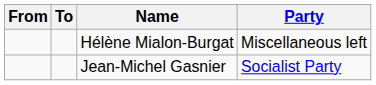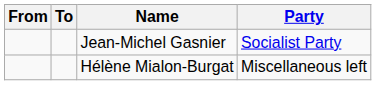 <table class="wikitable">
 <tr>
 <th>From</th>
 <th>To</th>
 <th>Name</th>
 <th><a href='#'>Party</a></th>
 </tr>
 <tr>
 <td></td>
 <td></td>
-<td align="left">Hélène Mialon-Burgat</td>
-<td align="left">Miscellaneous left</td>
+<td align="left">Jean-Michel Gasnier</td>
+<td align="left"><a href='#'>Socialist Party</a></td>
 </tr>
 <tr>
 <td></td>
 <td></td>
-<td align="left">Jean-Michel Gasnier</td>
-<td align="left"><a href='#'>Socialist Party</a></td>
+<td align="left">Hélène Mialon-Burgat</td>
+<td align="left">Miscellaneous left</td>
 </tr>
 </table>
